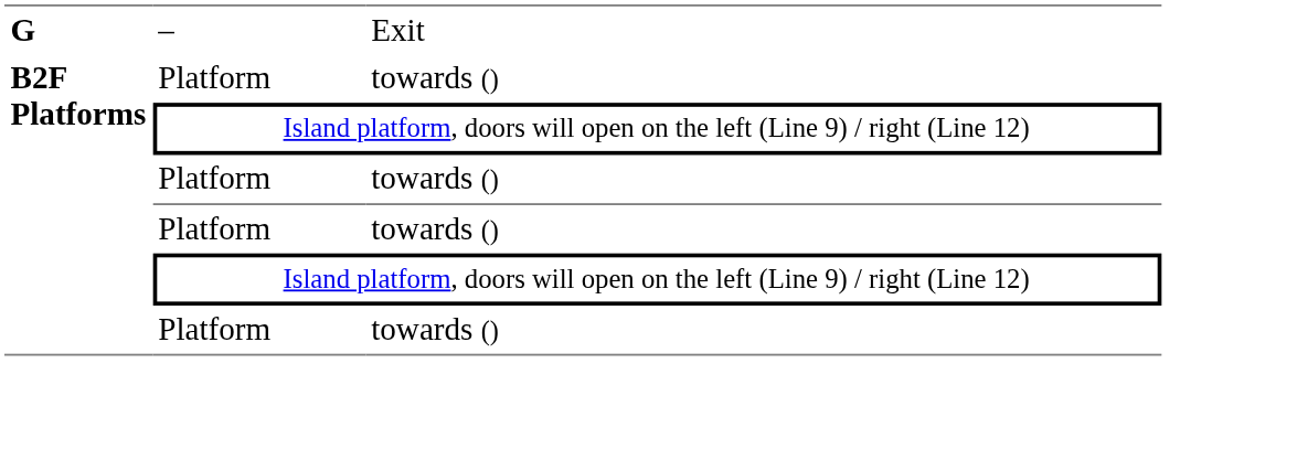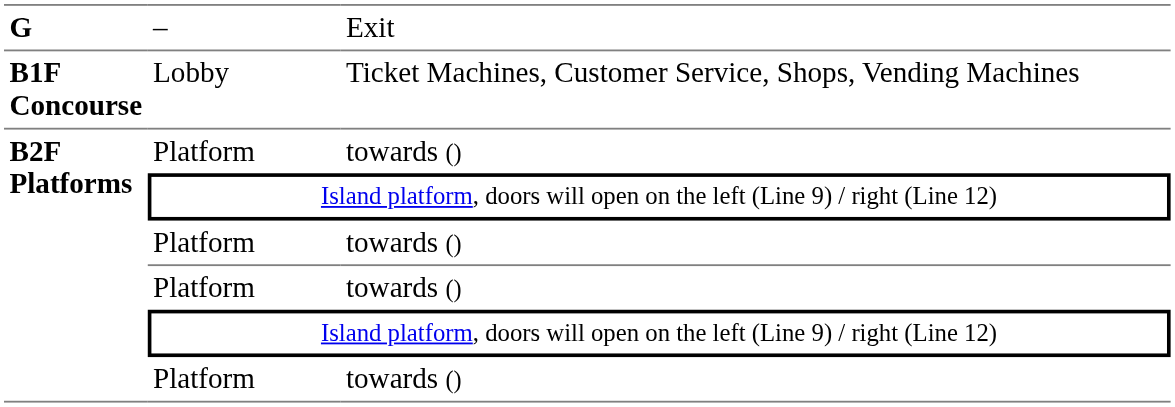 <table table border=0 cellspacing=0 cellpadding=3>
 <tr>
 <td style="border-top:solid 1px gray;" width=50 valign=top><strong>G</strong></td>
 <td style="border-top:solid 1px gray;" width=100 valign=top>–</td>
 <td style="border-top:solid 1px gray;" width=390 valign=top>Exit</td>
+</tr>
+<tr>
+<td style="border-bottom:solid 1px gray; border-top:solid 1px gray;" valign=top width=50><strong>B1F<br>Concourse</strong></td>
+<td style="border-bottom:solid 1px gray; border-top:solid 1px gray;" valign=top width=100>Lobby</td>
+<td style="border-bottom:solid 1px gray; border-top:solid 1px gray;" valign=top width=450>Ticket Machines, Customer Service, Shops, Vending Machines</td>
 </tr>
 <tr>
 <td style="border-bottom:solid 1px gray;" rowspan="6" valign=top><strong>B2F<br>Platforms</strong></td>
 <td>Platform</td>
 <td>  towards  <small>()</small></td>
 </tr>
 <tr>
 <td style="border-right:solid 2px black;border-left:solid 2px black;border-top:solid 2px black;border-bottom:solid 2px black;font-size:85%;text-align:center;" colspan=2><a href='#'>Island platform</a>, doors will open on the left (Line 9) / right (Line 12)</td>
 </tr>
 <tr>
 <td style="border-bottom:solid 1px gray;">Platform</td>
 <td style="border-bottom:solid 1px gray;">  towards  <small>()</small></td>
 </tr>
 <tr>
 <td>Platform</td>
 <td>  towards  <small>()</small> </td>
 </tr>
 <tr>
 <td style="border-right:solid 2px black;border-left:solid 2px black;border-top:solid 2px black;border-bottom:solid 2px black;font-size:85%;text-align:center;" colspan=2><a href='#'>Island platform</a>, doors will open on the left (Line 9) / right (Line 12)</td>
 </tr>
 <tr>
 <td style="border-bottom:solid 1px gray;">Platform</td>
 <td style="border-bottom:solid 1px gray;">  towards  <small>()</small> </td>
 </tr>
 </table>
